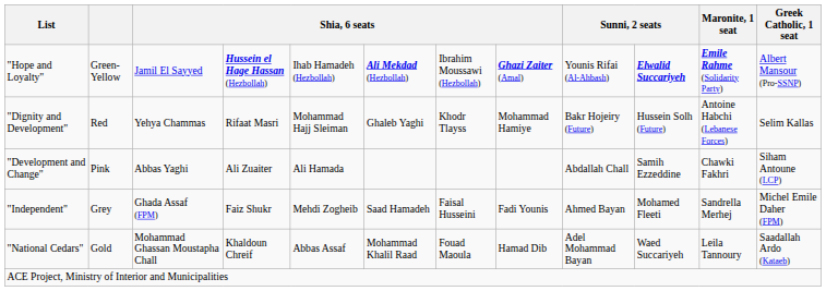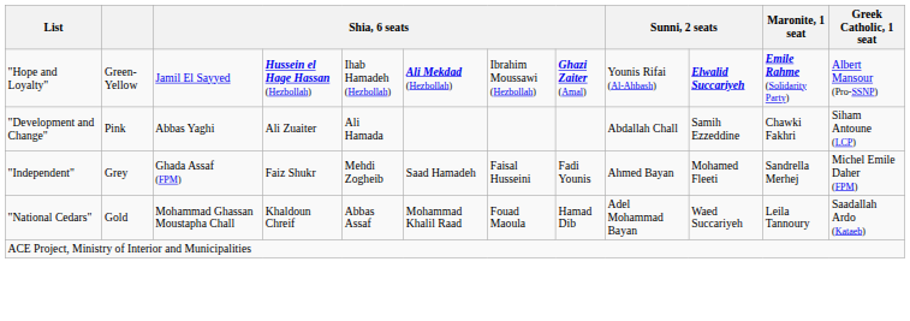 <table class=wikitable style=text-align:left>
 <tr>
 <th>List</th>
 <th></th>
 <th colspan=6>Shia, 6 seats</th>
 <th colspan=2>Sunni, 2 seats</th>
 <th>Maronite, 1 seat</th>
 <th>Greek Catholic, 1 seat</th>
 </tr>
 <tr>
 <td align=left>"Hope and Loyalty"</td>
 <td>Green-Yellow</td>
 <td><a href='#'>Jamil El Sayyed</a></td>
 <td><strong><em><a href='#'>Hussein el Hage Hassan</a></em></strong><br><small>(<a href='#'>Hezbollah</a>)</small></td>
 <td>Ihab Hamadeh<br><small>(<a href='#'>Hezbollah</a>)</small></td>
 <td><strong><em><a href='#'>Ali Mekdad</a></em></strong><br><small>(<a href='#'>Hezbollah</a>)</small></td>
 <td>Ibrahim Moussawi<br><small>(<a href='#'>Hezbollah</a>)</small></td>
 <td><strong><em><a href='#'>Ghazi Zaiter</a></em></strong><br><small>(<a href='#'>Amal</a>)</small></td>
 <td>Younis Rifai<br><small>(<a href='#'>Al-Ahbash</a>)</small></td>
 <td><strong><em><a href='#'>Elwalid Succariyeh</a></em></strong></td>
 <td><strong><em><a href='#'>Emile Rahme</a></em></strong><br><small>(<a href='#'>Solidarity Party</a>)</small></td>
 <td><a href='#'>Albert Mansour</a><br><small>(Pro-<a href='#'>SSNP</a>)</small></td>
-</tr>
-<tr>
-<td align=left>"Dignity and Development"</td>
-<td>Red</td>
-<td>Yehya Chammas</td>
-<td>Rifaat Masri</td>
-<td>Mohammad Hajj Sleiman</td>
-<td>Ghaleb Yaghi</td>
-<td>Khodr Tlayss</td>
-<td>Mohammad Hamiye</td>
-<td>Bakr Hojeiry<br><small>(<a href='#'>Future</a>)</small></td>
-<td>Hussein Solh<br><small>(<a href='#'>Future</a>)</small></td>
-<td>Antoine Habchi<br><small>(<a href='#'>Lebanese Forces</a>)</small></td>
-<td>Selim Kallas</td>
 </tr>
 <tr>
 <td align=left>"Development and Change"</td>
 <td>Pink</td>
 <td>Abbas Yaghi</td>
 <td>Ali Zuaiter</td>
 <td>Ali Hamada</td>
 <td></td>
 <td></td>
 <td></td>
 <td>Abdallah Chall</td>
 <td>Samih Ezzeddine</td>
 <td>Chawki Fakhri</td>
 <td>Siham Antoune<br><small>(<a href='#'>LCP</a>)</small></td>
 </tr>
 <tr>
 <td align=left>"Independent"</td>
 <td>Grey</td>
 <td>Ghada Assaf<br><small>(<a href='#'>FPM</a>)</small></td>
 <td>Faiz Shukr</td>
 <td>Mehdi Zogheib</td>
 <td>Saad Hamadeh</td>
 <td>Faisal Husseini</td>
 <td>Fadi Younis</td>
 <td>Ahmed Bayan</td>
 <td>Mohamed Fleeti</td>
 <td>Sandrella Merhej</td>
 <td>Michel Emile Daher<br><small>(<a href='#'>FPM</a>)</small></td>
 </tr>
 <tr>
 <td align=left>"National Cedars"</td>
 <td>Gold</td>
 <td>Mohammad Ghassan Moustapha Chall</td>
 <td>Khaldoun Chreif</td>
 <td>Abbas Assaf</td>
 <td>Mohammad Khalil Raad</td>
 <td>Fouad Maoula</td>
 <td>Hamad Dib</td>
 <td>Adel Mohammad Bayan</td>
 <td>Waed Succariyeh</td>
 <td>Leila Tannoury</td>
 <td>Saadallah Ardo<br><small>(<a href='#'>Kataeb</a>)</small></td>
 </tr>
 <tr>
 <td colspan="12" style="text-align:left;">ACE Project, Ministry of Interior and Municipalities</td>
 </tr>
 </table>
